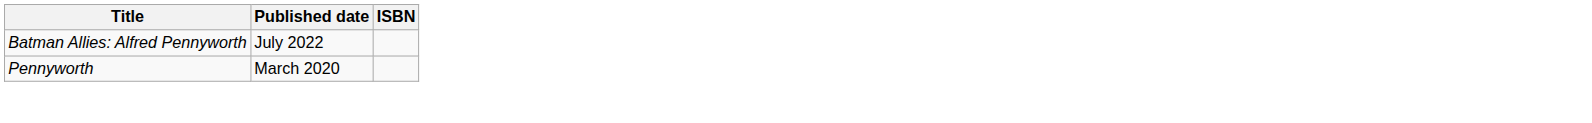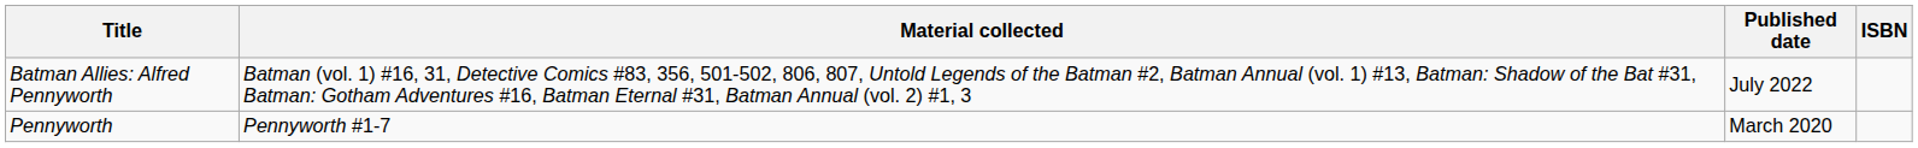 <table class="wikitable">
 <tr>
 <th>Title</th>
+<th>Material collected</th>
 <th>Published date</th>
 <th>ISBN</th>
 </tr>
 <tr>
 <td><em>Batman Allies: Alfred Pennyworth</em></td>
+<td><em>Batman</em> (vol. 1) #16, 31, <em>Detective Comics</em> #83, 356, 501-502, 806, 807, <em>Untold Legends of the Batman</em> #2, <em>Batman Annual</em> (vol. 1) #13, <em>Batman: Shadow of the Bat</em> #31, <em>Batman: Gotham Adventures</em> #16, <em>Batman Eternal</em> #31, <em>Batman Annual</em> (vol. 2) #1, 3</td>
 <td>July 2022</td>
 <td></td>
 </tr>
 <tr>
 <td><em>Pennyworth</em></td>
+<td><em>Pennyworth</em> #1-7</td>
 <td>March 2020</td>
 <td></td>
 </tr>
 </table>
